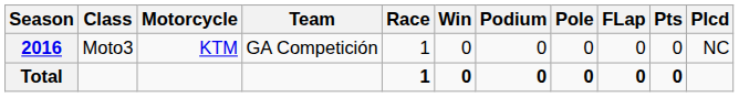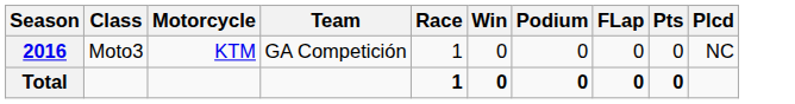 <table class="wikitable" style=text-align:right>
 <tr>
 <th>Season</th>
 <th>Class</th>
 <th>Motorcycle</th>
 <th>Team</th>
 <th>Race</th>
 <th>Win</th>
 <th>Podium</th>
-<th>Pole</th>
 <th>FLap</th>
 <th>Pts</th>
 <th>Plcd</th>
 </tr>
 <tr>
 <th><a href='#'>2016</a></th>
 <td>Moto3</td>
 <td><a href='#'>KTM</a></td>
 <td>GA Competición</td>
 <td>1</td>
-<td>0</td>
 <td>0</td>
 <td>0</td>
 <td>0</td>
 <td>0</td>
 <td>NC</td>
 </tr>
 <tr>
 <th>Total</th>
 <td></td>
 <td></td>
 <td></td>
 <td><strong>1</strong></td>
 <td><strong>0</strong></td>
 <td><strong>0</strong></td>
 <td><strong>0</strong></td>
 <td><strong>0</strong></td>
-<td><strong>0</strong></td>
 <td></td>
 </tr>
 </table>
